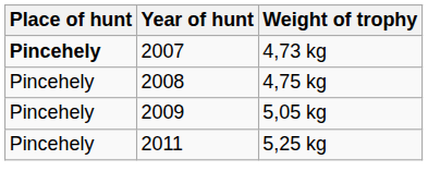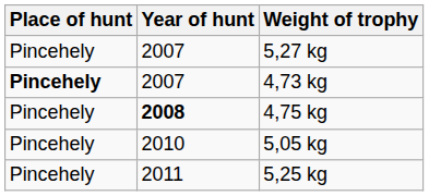 <table class="wikitable">
 <tr>
 <th>Place of hunt</th>
 <th>Year of hunt</th>
 <th>Weight of trophy</th>
+</tr>
+<tr>
+<td>Pincehely</td>
+<td>2007</td>
+<td>5,27 kg</td>
 </tr>
 <tr>
 <td><strong>Pincehely</strong></td>
 <td>2007</td>
 <td>4,73 kg</td>
 </tr>
 <tr>
 <td>Pincehely</td>
-<td>2008</td>
+<td><strong>2008</strong></td>
 <td>4,75 kg</td>
 </tr>
 <tr>
 <td>Pincehely</td>
-<td>2009</td>
+<td>2010</td>
 <td>5,05 kg</td>
 </tr>
 <tr>
 <td>Pincehely</td>
 <td>2011</td>
 <td>5,25 kg</td>
 </tr>
 </table>
